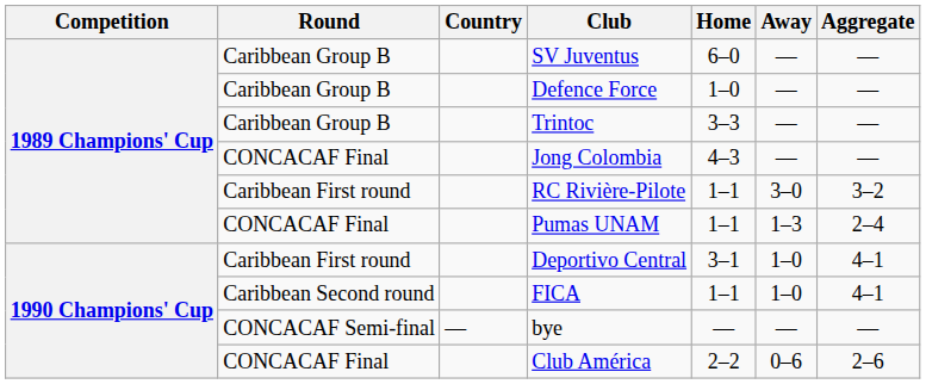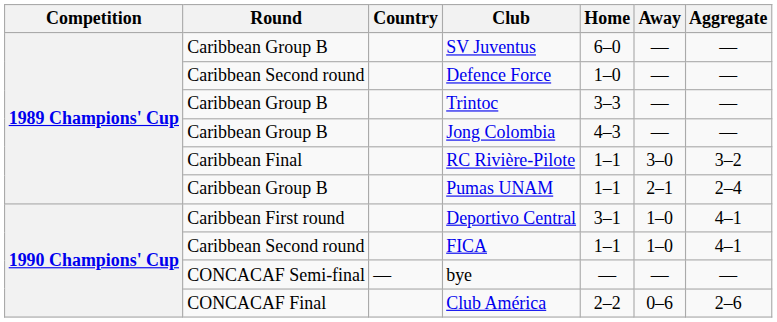 <table class="wikitable">
 <tr>
 <th>Competition</th>
 <th>Round</th>
 <th>Country</th>
 <th>Club</th>
 <th>Home</th>
 <th>Away</th>
 <th>Aggregate</th>
 </tr>
 <tr>
 <th rowspan="6"><a href='#'>1989 Champions' Cup</a></th>
 <td>Caribbean Group B</td>
 <td></td>
 <td><a href='#'>SV Juventus</a></td>
 <td align="center">6–0</td>
 <td align="center">—</td>
 <td align="center">—</td>
 </tr>
 <tr>
-<td>Caribbean Group B</td>
+<td>Caribbean Second round</td>
 <td></td>
 <td><a href='#'>Defence Force</a></td>
 <td align="center">1–0</td>
 <td align="center">—</td>
 <td align="center">—</td>
 </tr>
 <tr>
 <td>Caribbean Group B</td>
 <td></td>
 <td><a href='#'>Trintoc</a></td>
 <td align="center">3–3</td>
 <td align="center">—</td>
 <td align="center">—</td>
 </tr>
 <tr>
-<td>CONCACAF Final</td>
+<td>Caribbean Group B</td>
 <td></td>
 <td><a href='#'>Jong Colombia</a></td>
 <td align="center">4–3</td>
 <td align="center">—</td>
 <td align="center">—</td>
 </tr>
 <tr>
-<td>Caribbean First round</td>
+<td>Caribbean Final</td>
 <td></td>
 <td><a href='#'>RC Rivière-Pilote</a></td>
 <td align="center">1–1</td>
 <td align="center">3–0</td>
 <td align="center">3–2</td>
 </tr>
 <tr>
-<td>CONCACAF Final</td>
+<td>Caribbean Group B</td>
 <td></td>
 <td><a href='#'>Pumas UNAM</a></td>
 <td align="center">1–1</td>
-<td align="center">1–3</td>
+<td align="center">2–1</td>
 <td align="center">2–4</td>
 </tr>
 <tr>
 <th rowspan="4"><a href='#'>1990 Champions' Cup</a></th>
 <td>Caribbean First round</td>
 <td></td>
 <td><a href='#'>Deportivo Central</a></td>
 <td align="center">3–1</td>
 <td align="center">1–0</td>
 <td align="center">4–1</td>
 </tr>
 <tr>
 <td>Caribbean Second round</td>
 <td></td>
 <td><a href='#'>FICA</a></td>
 <td align="center">1–1</td>
 <td align="center">1–0</td>
 <td align="center">4–1</td>
 </tr>
 <tr>
 <td>CONCACAF Semi-final</td>
 <td>—</td>
 <td>bye</td>
 <td align="center">—</td>
 <td align="center">—</td>
 <td align="center">—</td>
 </tr>
 <tr>
 <td>CONCACAF Final</td>
 <td></td>
 <td><a href='#'>Club América</a></td>
 <td align="center">2–2</td>
 <td align="center">0–6</td>
 <td align="center">2–6</td>
 </tr>
 </table>
